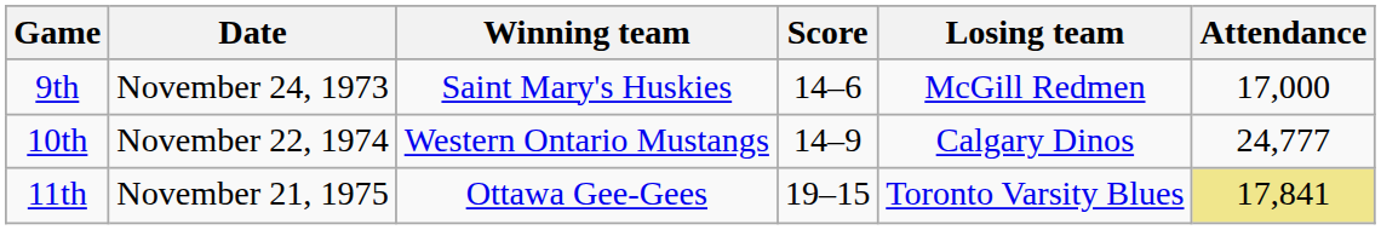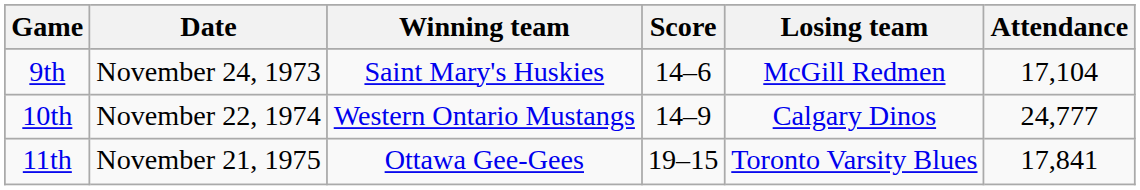 <table class="wikitable sortable plainrowheaders" style="text-align:center">
 <tr>
 <th scope=col>Game</th>
 <th scope=col>Date</th>
 <th scope=col>Winning team</th>
 <th scope=col>Score</th>
 <th scope=col>Losing team</th>
 <th scope=col>Attendance</th>
 </tr>
 <tr>
 <td align=center><a href='#'>9th</a></td>
 <td>November 24, 1973</td>
 <td><a href='#'>Saint Mary's Huskies</a></td>
 <td align=center>14–6</td>
 <td><a href='#'>McGill Redmen</a></td>
-<td align=center>17,000</td>
+<td align=center>17,104</td>
 </tr>
 <tr>
 <td align=center><a href='#'>10th</a></td>
 <td>November 22, 1974</td>
 <td><a href='#'>Western Ontario Mustangs</a></td>
 <td align=center>14–9</td>
 <td><a href='#'>Calgary Dinos</a></td>
 <td align=center>24,777</td>
 </tr>
 <tr>
 <td align=center><a href='#'>11th</a></td>
 <td>November 21, 1975</td>
 <td><a href='#'>Ottawa Gee-Gees</a></td>
 <td align=center>19–15</td>
 <td><a href='#'>Toronto Varsity Blues</a></td>
-<td align=center style="background: khaki;">17,841</td>
+<td align=center>17,841</td>
 </tr>
 </table>
